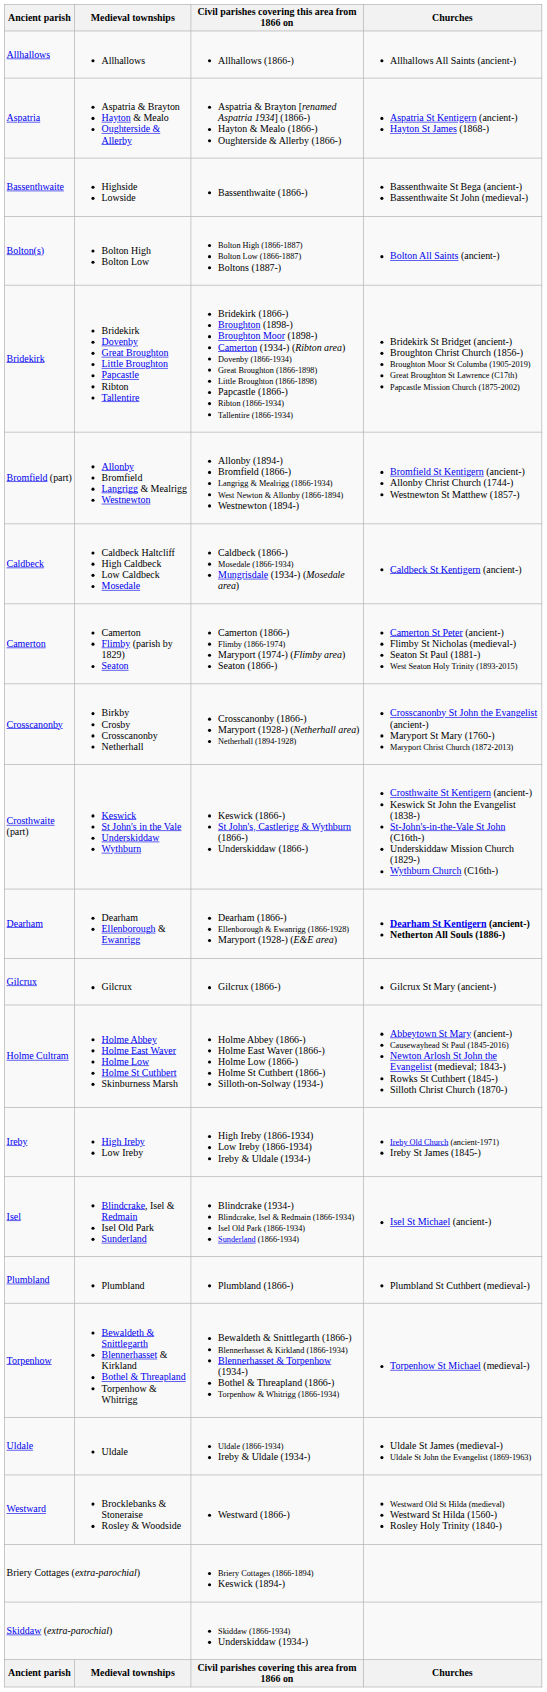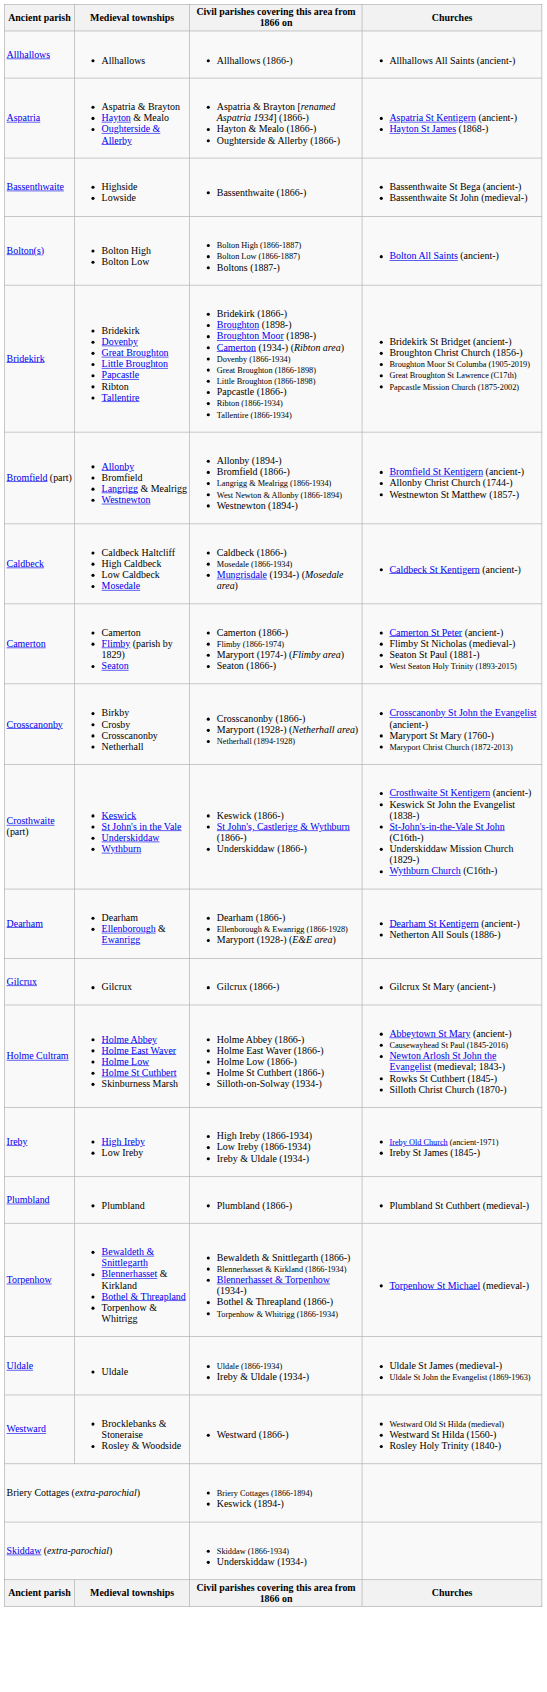 <table class="wikitable">
 <tr>
 <th>Ancient parish</th>
 <th>Medieval townships</th>
 <th>Civil parishes covering this area from 1866 on</th>
 <th>Churches</th>
 </tr>
 <tr>
 <td><a href='#'>Allhallows</a></td>
 <td><br><ul><li>Allhallows</li></ul></td>
 <td><br><ul><li>Allhallows (1866-)</li></ul></td>
 <td><br><ul><li>Allhallows All Saints (ancient-)</li></ul></td>
 </tr>
 <tr>
 <td><a href='#'>Aspatria</a></td>
 <td><br><ul><li>Aspatria & Brayton</li><li><a href='#'>Hayton</a> & Mealo</li><li><a href='#'>Oughterside & Allerby</a></li></ul></td>
 <td><br><ul><li>Aspatria & Brayton [<em>renamed Aspatria 1934</em>] (1866-)</li><li>Hayton & Mealo (1866-)</li><li>Oughterside & Allerby (1866-)</li></ul></td>
 <td><br><ul><li><a href='#'>Aspatria St Kentigern</a> (ancient-)</li><li><a href='#'>Hayton St James</a> (1868-)</li></ul></td>
 </tr>
 <tr>
 <td><a href='#'>Bassenthwaite</a></td>
 <td><br><ul><li>Highside</li><li>Lowside</li></ul></td>
 <td><br><ul><li>Bassenthwaite (1866-)</li></ul></td>
 <td><br><ul><li>Bassenthwaite St Bega (ancient-)</li><li>Bassenthwaite St John (medieval-)</li></ul></td>
 </tr>
 <tr>
 <td><a href='#'>Bolton(s)</a></td>
 <td><br><ul><li>Bolton High</li><li>Bolton Low</li></ul></td>
 <td><br><ul><li><small>Bolton High (1866-1887)</small></li><li><small>Bolton Low (1866-1887)</small></li><li>Boltons (1887-)</li></ul></td>
 <td><br><ul><li><a href='#'>Bolton All Saints</a> (ancient-)</li></ul></td>
 </tr>
 <tr>
 <td><a href='#'>Bridekirk</a></td>
 <td><br><ul><li>Bridekirk</li><li><a href='#'>Dovenby</a></li><li><a href='#'>Great Broughton</a></li><li><a href='#'>Little Broughton</a></li><li><a href='#'>Papcastle</a></li><li>Ribton</li><li><a href='#'>Tallentire</a></li></ul></td>
 <td><br><ul><li>Bridekirk (1866-)</li><li><a href='#'>Broughton</a> (1898-)</li><li><a href='#'>Broughton Moor</a> (1898-)</li><li><a href='#'>Camerton</a> (1934-) (<em>Ribton area</em>)</li><li><small>Dovenby (1866-1934)</small></li><li><small>Great Broughton (1866-1898)</small></li><li><small>Little Broughton (1866-1898)</small></li><li>Papcastle (1866-)</li><li><small>Ribton (1866-1934)</small></li><li><small>Tallentire (1866-1934)</small></li></ul></td>
 <td><br><ul><li>Bridekirk St Bridget (ancient-)</li><li>Broughton Christ Church (1856-)</li><li><small>Broughton Moor St Columba (1905-2019)</small></li><li><small>Great Broughton St Lawrence (C17th)</small></li><li><small>Papcastle Mission Church (1875-2002)</small></li></ul></td>
 </tr>
 <tr>
 <td><a href='#'>Bromfield</a> (part)</td>
 <td><br><ul><li><a href='#'>Allonby</a></li><li>Bromfield</li><li><a href='#'>Langrigg</a> & Mealrigg</li><li><a href='#'>Westnewton</a></li></ul></td>
 <td><br><ul><li>Allonby (1894-)</li><li>Bromfield (1866-)</li><li><small>Langrigg & Mealrigg (1866-1934)</small></li><li><small>West Newton & Allonby (1866-1894)</small></li><li>Westnewton (1894-)</li></ul></td>
 <td><br><ul><li><a href='#'>Bromfield St Kentigern</a> (ancient-)</li><li>Allonby Christ Church (1744-)</li><li>Westnewton St Matthew (1857-)</li></ul></td>
 </tr>
 <tr>
 <td><a href='#'>Caldbeck</a></td>
 <td><br><ul><li>Caldbeck Haltcliff</li><li>High Caldbeck</li><li>Low Caldbeck</li><li><a href='#'>Mosedale</a></li></ul></td>
 <td><br><ul><li>Caldbeck (1866-)</li><li><small>Mosedale (1866-1934)</small></li><li><a href='#'>Mungrisdale</a> (1934-) (<em>Mosedale area</em>)</li></ul></td>
 <td><br><ul><li><a href='#'>Caldbeck St Kentigern</a> (ancient-)</li></ul></td>
 </tr>
 <tr>
 <td><a href='#'>Camerton</a></td>
 <td><br><ul><li>Camerton</li><li><a href='#'>Flimby</a> (parish by 1829)</li><li><a href='#'>Seaton</a></li></ul></td>
 <td><br><ul><li>Camerton (1866-)</li><li><small>Flimby (1866-1974)</small></li><li>Maryport (1974-) (<em>Flimby area</em>)</li><li>Seaton (1866-)</li></ul></td>
 <td><br><ul><li><a href='#'>Camerton St Peter</a> (ancient-)</li><li>Flimby St Nicholas (medieval-)</li><li>Seaton St Paul (1881-)</li><li><small>West Seaton Holy Trinity (1893-2015)</small></li></ul></td>
 </tr>
 <tr>
 <td><a href='#'>Crosscanonby</a></td>
 <td><br><ul><li>Birkby</li><li>Crosby</li><li>Crosscanonby</li><li>Netherhall</li></ul></td>
 <td><br><ul><li>Crosscanonby (1866-)</li><li>Maryport (1928-) (<em>Netherhall area</em>)</li><li><small>Netherhall (1894-1928)</small></li></ul></td>
 <td><br><ul><li><a href='#'>Crosscanonby St John the Evangelist</a> (ancient-)</li><li>Maryport St Mary (1760-)</li><li><small>Maryport Christ Church (1872-2013)</small></li></ul></td>
 </tr>
 <tr>
 <td><a href='#'>Crosthwaite</a> (part)</td>
 <td><br><ul><li><a href='#'>Keswick</a></li><li><a href='#'>St John's in the Vale</a></li><li><a href='#'>Underskiddaw</a></li><li><a href='#'>Wythburn</a></li></ul></td>
 <td><br><ul><li>Keswick (1866-)</li><li><a href='#'>St John's, Castlerigg & Wythburn</a> (1866-)</li><li>Underskiddaw (1866-)</li></ul></td>
 <td><br><ul><li><a href='#'>Crosthwaite St Kentigern</a> (ancient-)</li><li>Keswick St John the Evangelist (1838-)</li><li><a href='#'>St-John's-in-the-Vale St John</a> (C16th-)</li><li>Underskiddaw Mission Church (1829-)</li><li><a href='#'>Wythburn Church</a> (C16th-)</li></ul></td>
 </tr>
 <tr>
 <td><a href='#'>Dearham</a></td>
 <td><br><ul><li>Dearham</li><li><a href='#'>Ellenborough</a> & <a href='#'>Ewanrigg</a></li></ul></td>
 <td><br><ul><li>Dearham (1866-)</li><li><small>Ellenborough & Ewanrigg (1866-1928)</small></li><li>Maryport (1928-) (<em>E&E area</em>)</li></ul></td>
-<td><strong><br><ul><li><a href='#'>Dearham St Kentigern</a> (ancient-)</li><li>Netherton All Souls (1886-)</li></ul></strong></td>
+<td><br><ul><li><a href='#'>Dearham St Kentigern</a> (ancient-)</li><li>Netherton All Souls (1886-)</li></ul></td>
 </tr>
 <tr>
 <td><a href='#'>Gilcrux</a></td>
 <td><br><ul><li>Gilcrux</li></ul></td>
 <td><br><ul><li>Gilcrux (1866-)</li></ul></td>
 <td><br><ul><li>Gilcrux St Mary (ancient-)</li></ul></td>
 </tr>
 <tr>
 <td><a href='#'>Holme Cultram</a></td>
 <td><br><ul><li><a href='#'>Holme Abbey</a></li><li><a href='#'>Holme East Waver</a></li><li><a href='#'>Holme Low</a></li><li><a href='#'>Holme St Cuthbert</a></li><li>Skinburness Marsh</li></ul></td>
 <td><br><ul><li>Holme Abbey (1866-)</li><li>Holme East Waver (1866-)</li><li>Holme Low (1866-)</li><li>Holme St Cuthbert (1866-)</li><li>Silloth-on-Solway (1934-)</li></ul></td>
 <td><br><ul><li><a href='#'>Abbeytown St Mary</a> (ancient-)</li><li><small>Causewayhead St Paul (1845-2016)</small></li><li><a href='#'>Newton Arlosh St John the Evangelist</a> (medieval; 1843-)</li><li>Rowks St Cuthbert (1845-)</li><li>Silloth Christ Church (1870-)</li></ul></td>
 </tr>
 <tr>
 <td><a href='#'>Ireby</a></td>
 <td><br><ul><li><a href='#'>High Ireby</a></li><li>Low Ireby</li></ul></td>
 <td><br><ul><li>High Ireby (1866-1934)</li><li>Low Ireby (1866-1934)</li><li>Ireby & Uldale (1934-)</li></ul></td>
 <td><br><ul><li><small><a href='#'>Ireby Old Church</a> (ancient-1971)</small></li><li>Ireby St James (1845-)</li></ul></td>
-</tr>
-<tr>
-<td><a href='#'>Isel</a></td>
-<td><br><ul><li><a href='#'>Blindcrake</a>, Isel & <a href='#'>Redmain</a></li><li>Isel Old Park</li><li><a href='#'>Sunderland</a></li></ul></td>
-<td><br><ul><li>Blindcrake (1934-)</li><li><small>Blindcrake, Isel & Redmain (1866-1934)</small></li><li><small>Isel Old Park (1866-1934)</small></li><li><small><a href='#'>Sunderland</a> (1866-1934)</small></li></ul></td>
-<td><br><ul><li><a href='#'>Isel St Michael</a> (ancient-)</li></ul></td>
 </tr>
 <tr>
 <td><a href='#'>Plumbland</a></td>
 <td><br><ul><li>Plumbland</li></ul></td>
 <td><br><ul><li>Plumbland (1866-)</li></ul></td>
 <td><br><ul><li>Plumbland St Cuthbert (medieval-)</li></ul></td>
 </tr>
 <tr>
 <td><a href='#'>Torpenhow</a></td>
 <td><br><ul><li><a href='#'>Bewaldeth & Snittlegarth</a></li><li><a href='#'>Blennerhasset</a> & Kirkland</li><li><a href='#'>Bothel & Threapland</a></li><li>Torpenhow & Whitrigg</li></ul></td>
 <td><br><ul><li>Bewaldeth & Snittlegarth (1866-)</li><li><small>Blennerhasset & Kirkland (1866-1934)</small></li><li><a href='#'>Blennerhasset & Torpenhow</a> (1934-)</li><li>Bothel & Threapland (1866-)</li><li><small>Torpenhow & Whitrigg (1866-1934)</small></li></ul></td>
 <td><br><ul><li><a href='#'>Torpenhow St Michael</a> (medieval-)</li></ul></td>
 </tr>
 <tr>
 <td><a href='#'>Uldale</a></td>
 <td><br><ul><li>Uldale</li></ul></td>
 <td><br><ul><li><small>Uldale (1866-1934)</small></li><li>Ireby & Uldale (1934-)</li></ul></td>
 <td><br><ul><li>Uldale St James (medieval-)</li><li><small>Uldale St John the Evangelist (1869-1963)</small></li></ul></td>
 </tr>
 <tr>
 <td><a href='#'>Westward</a></td>
 <td><br><ul><li>Brocklebanks & Stoneraise</li><li>Rosley & Woodside</li></ul></td>
 <td><br><ul><li>Westward (1866-)</li></ul></td>
 <td><br><ul><li><small>Westward Old St Hilda (medieval)</small></li><li>Westward St Hilda (1560-)</li><li>Rosley Holy Trinity (1840-)</li></ul></td>
 </tr>
 <tr>
 <td colspan="2">Briery Cottages (<em>extra-parochial</em>)</td>
 <td><br><ul><li><small>Briery Cottages (1866-1894)</small></li><li>Keswick (1894-)</li></ul></td>
 <td></td>
 </tr>
 <tr>
 <td colspan="2"><a href='#'>Skiddaw</a> (<em>extra-parochial</em>)</td>
 <td><br><ul><li><small>Skiddaw (1866-1934)</small></li><li>Underskiddaw (1934-)</li></ul></td>
 <td></td>
 </tr>
 <tr>
 <th>Ancient parish</th>
 <th>Medieval townships</th>
 <th>Civil parishes covering this area from 1866 on</th>
 <th>Churches</th>
 </tr>
 </table>
